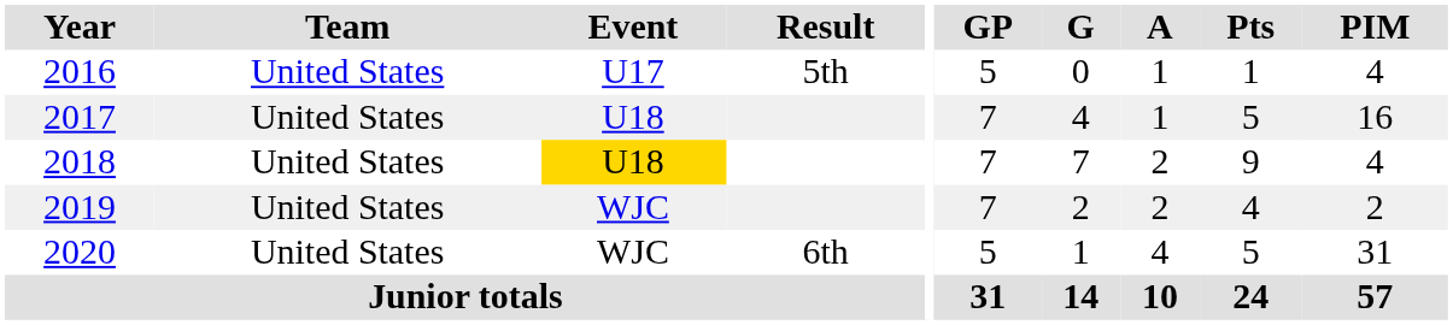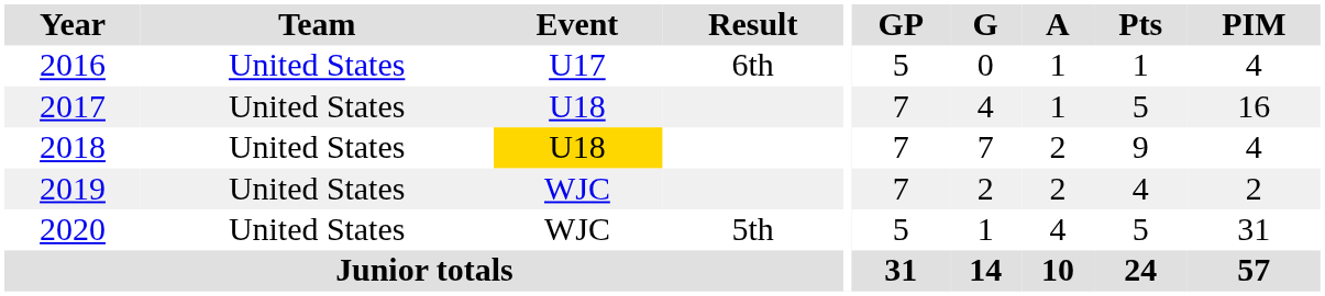 <table border="0" cellpadding="1" cellspacing="0" ID="Table3" style="text-align:center; width:40em;">
 <tr bgcolor="#e0e0e0">
 <th>Year</th>
 <th>Team</th>
 <th>Event</th>
 <th>Result</th>
 <th rowspan="100" bgcolor="#ffffff"></th>
 <th>GP</th>
 <th>G</th>
 <th>A</th>
 <th>Pts</th>
 <th>PIM</th>
 </tr>
 <tr>
 <td><a href='#'>2016</a></td>
 <td><a href='#'>United States</a></td>
 <td><a href='#'>U17</a></td>
-<td>5th</td>
+<td>6th</td>
 <td>5</td>
 <td>0</td>
 <td>1</td>
 <td>1</td>
 <td>4</td>
 </tr>
 <tr bgcolor="#f0f0f0">
 <td><a href='#'>2017</a></td>
 <td>United States</td>
 <td><a href='#'>U18</a></td>
 <td></td>
 <td>7</td>
 <td>4</td>
 <td>1</td>
 <td>5</td>
 <td>16</td>
 </tr>
 <tr>
 <td><a href='#'>2018</a></td>
 <td>United States</td>
 <td style="background: gold;">U18</td>
 <td></td>
 <td>7</td>
 <td>7</td>
 <td>2</td>
 <td>9</td>
 <td>4</td>
 </tr>
 <tr bgcolor="#f0f0f0">
 <td><a href='#'>2019</a></td>
 <td>United States</td>
 <td><a href='#'>WJC</a></td>
 <td></td>
 <td>7</td>
 <td>2</td>
 <td>2</td>
 <td>4</td>
 <td>2</td>
 </tr>
 <tr>
 <td><a href='#'>2020</a></td>
 <td>United States</td>
 <td>WJC</td>
-<td>6th</td>
+<td>5th</td>
 <td>5</td>
 <td>1</td>
 <td>4</td>
 <td>5</td>
 <td>31</td>
 </tr>
 <tr bgcolor="#e0e0e0">
 <th colspan="4">Junior totals</th>
 <th>31</th>
 <th>14</th>
 <th>10</th>
 <th>24</th>
 <th>57</th>
 </tr>
 </table>
